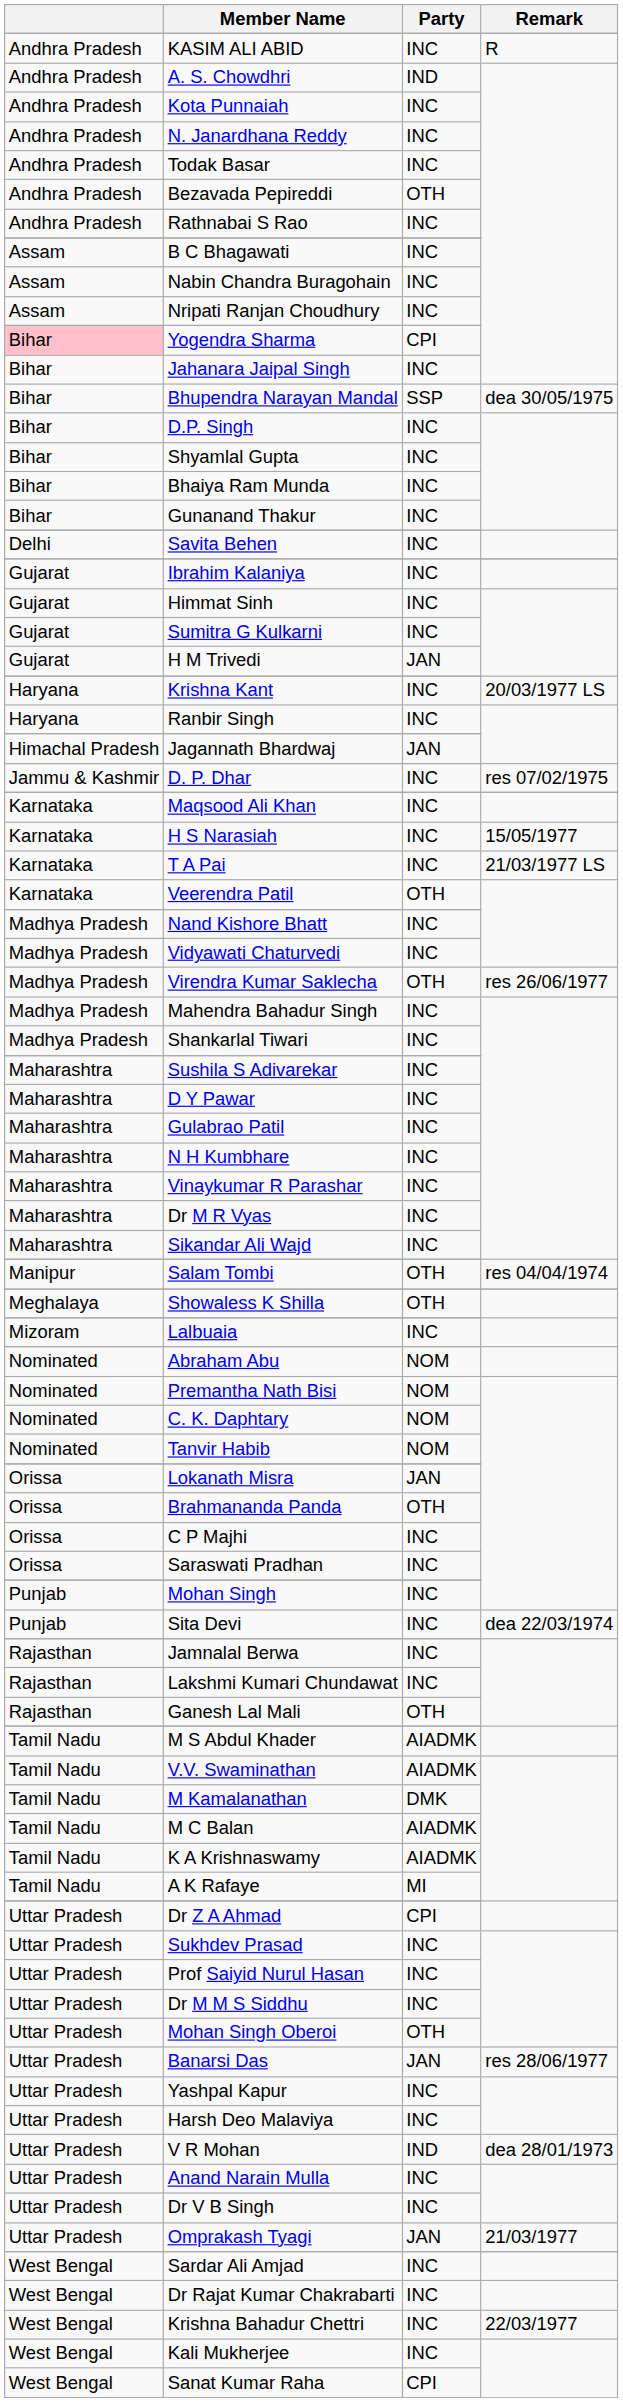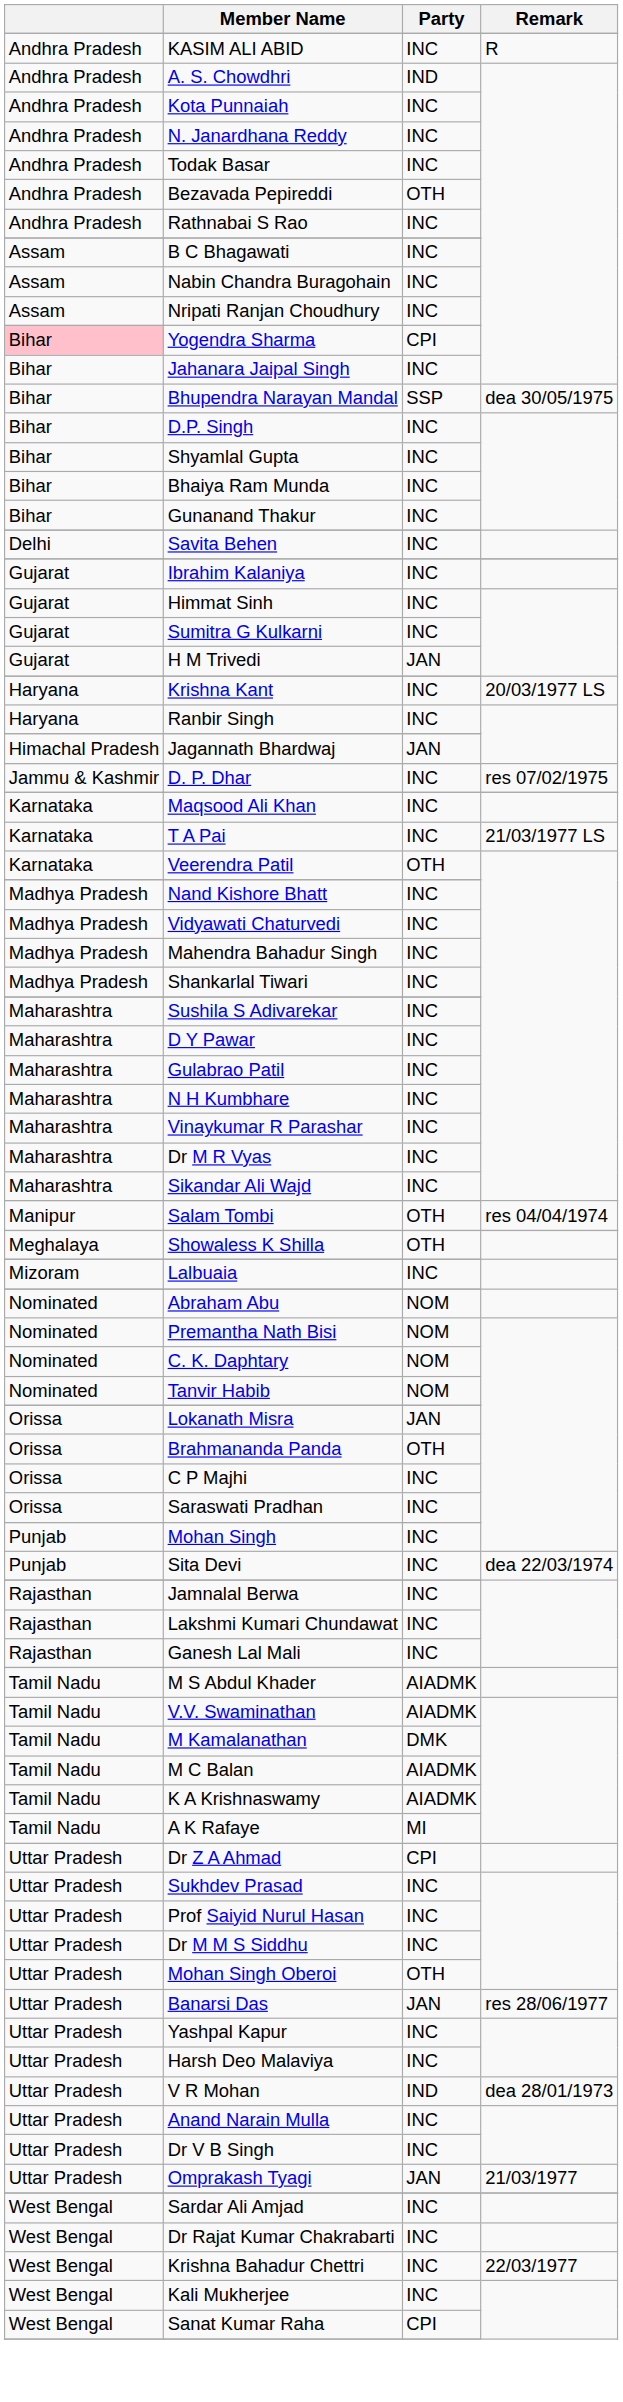 <table class="wikitable sortable">
 <tr>
 <th></th>
 <th>Member Name</th>
 <th>Party</th>
 <th>Remark</th>
 </tr>
 <tr>
 </tr>
 <tr>
 <td>Andhra Pradesh</td>
 <td>KASIM ALI ABID</td>
 <td>INC</td>
 <td>R</td>
 </tr>
 <tr>
 <td>Andhra Pradesh</td>
 <td><a href='#'>A. S. Chowdhri</a></td>
 <td>IND</td>
 </tr>
 <tr>
 <td>Andhra Pradesh</td>
 <td><a href='#'>Kota Punnaiah</a></td>
 <td>INC</td>
 </tr>
 <tr>
 <td>Andhra Pradesh</td>
 <td><a href='#'>N. Janardhana Reddy</a></td>
 <td>INC</td>
 </tr>
 <tr>
 <td>Andhra Pradesh</td>
 <td>Todak Basar</td>
 <td>INC</td>
 </tr>
 <tr>
 <td>Andhra Pradesh</td>
 <td>Bezavada Pepireddi</td>
 <td>OTH</td>
 </tr>
 <tr>
 <td>Andhra Pradesh</td>
 <td>Rathnabai S Rao</td>
 <td>INC</td>
 </tr>
 <tr>
 </tr>
 <tr>
 <td>Assam</td>
 <td>B C Bhagawati</td>
 <td>INC</td>
 </tr>
 <tr>
 <td>Assam</td>
 <td>Nabin Chandra Buragohain</td>
 <td>INC</td>
 </tr>
 <tr>
 <td>Assam</td>
 <td>Nripati Ranjan Choudhury</td>
 <td>INC</td>
 </tr>
 <tr>
 </tr>
 <tr>
 <td style="background: pink;">Bihar</td>
 <td><a href='#'>Yogendra Sharma</a></td>
 <td>CPI</td>
 </tr>
 <tr>
 <td>Bihar</td>
 <td><a href='#'>Jahanara Jaipal Singh</a></td>
 <td>INC</td>
 </tr>
 <tr>
 <td>Bihar</td>
 <td><a href='#'>Bhupendra Narayan Mandal</a></td>
 <td>SSP</td>
 <td>dea 30/05/1975</td>
 </tr>
 <tr>
 <td>Bihar</td>
 <td><a href='#'>D.P. Singh</a></td>
 <td>INC</td>
 </tr>
 <tr>
 <td>Bihar</td>
 <td>Shyamlal Gupta</td>
 <td>INC</td>
 </tr>
 <tr>
 <td>Bihar</td>
 <td>Bhaiya Ram Munda</td>
 <td>INC</td>
 </tr>
 <tr>
 <td>Bihar</td>
 <td>Gunanand Thakur</td>
 <td>INC</td>
 </tr>
 <tr>
 </tr>
 <tr>
 <td>Delhi</td>
 <td><a href='#'>Savita Behen</a></td>
 <td>INC</td>
 <td></td>
 </tr>
 <tr>
 </tr>
 <tr>
 <td>Gujarat</td>
 <td><a href='#'>Ibrahim Kalaniya</a></td>
 <td>INC</td>
 <td></td>
 </tr>
 <tr>
 <td>Gujarat</td>
 <td>Himmat Sinh</td>
 <td>INC</td>
 </tr>
 <tr>
 <td>Gujarat</td>
 <td><a href='#'>Sumitra G Kulkarni</a></td>
 <td>INC</td>
 </tr>
 <tr>
 <td>Gujarat</td>
 <td>H M Trivedi</td>
 <td>JAN</td>
 </tr>
 <tr>
 </tr>
 <tr>
 <td>Haryana</td>
 <td><a href='#'>Krishna Kant </a></td>
 <td>INC</td>
 <td>20/03/1977 LS</td>
 </tr>
 <tr>
 <td>Haryana</td>
 <td>Ranbir Singh</td>
 <td>INC</td>
 </tr>
 <tr>
 </tr>
 <tr>
 <td>Himachal Pradesh</td>
 <td>Jagannath Bhardwaj</td>
 <td>JAN</td>
 </tr>
 <tr>
 </tr>
 <tr>
 <td>Jammu & Kashmir</td>
 <td><a href='#'>D. P. Dhar</a></td>
 <td>INC</td>
 <td>res 07/02/1975</td>
 </tr>
 <tr>
 </tr>
 <tr>
 <td>Karnataka</td>
 <td><a href='#'>Maqsood Ali Khan</a></td>
 <td>INC</td>
 <td></td>
 </tr>
 <tr>
 <td>Karnataka</td>
-<td><a href='#'>H S Narasiah</a></td>
-<td>INC</td>
-<td>15/05/1977</td>
-</tr>
-<tr>
-<td>Karnataka</td>
 <td><a href='#'>T A Pai</a></td>
 <td>INC</td>
 <td>21/03/1977 LS</td>
 </tr>
 <tr>
 <td>Karnataka</td>
 <td><a href='#'>Veerendra Patil</a></td>
 <td>OTH</td>
 </tr>
 <tr>
 </tr>
 <tr>
 <td>Madhya Pradesh</td>
 <td><a href='#'>Nand Kishore Bhatt</a></td>
 <td>INC</td>
 </tr>
 <tr>
 <td>Madhya Pradesh</td>
 <td><a href='#'>Vidyawati Chaturvedi</a></td>
 <td>INC</td>
-</tr>
-<tr>
-<td>Madhya Pradesh</td>
-<td><a href='#'>Virendra Kumar Saklecha</a></td>
-<td>OTH</td>
-<td>res 26/06/1977</td>
 </tr>
 <tr>
 <td>Madhya Pradesh</td>
 <td>Mahendra Bahadur Singh</td>
 <td>INC</td>
 </tr>
 <tr>
 <td>Madhya Pradesh</td>
 <td>Shankarlal Tiwari</td>
 <td>INC</td>
 </tr>
 <tr>
 </tr>
 <tr>
 <td>Maharashtra</td>
 <td><a href='#'>Sushila S Adivarekar</a></td>
 <td>INC</td>
 </tr>
 <tr>
 <td>Maharashtra</td>
 <td><a href='#'>D Y Pawar</a></td>
 <td>INC</td>
 </tr>
 <tr>
 <td>Maharashtra</td>
 <td><a href='#'>Gulabrao Patil</a></td>
 <td>INC</td>
 </tr>
 <tr>
 <td>Maharashtra</td>
 <td><a href='#'>N H Kumbhare</a></td>
 <td>INC</td>
 </tr>
 <tr>
 <td>Maharashtra</td>
 <td><a href='#'>Vinaykumar R Parashar</a></td>
 <td>INC</td>
 </tr>
 <tr>
 <td>Maharashtra</td>
 <td>Dr <a href='#'>M R Vyas</a></td>
 <td>INC</td>
 </tr>
 <tr>
 <td>Maharashtra</td>
 <td><a href='#'>Sikandar Ali Wajd</a></td>
 <td>INC</td>
 </tr>
 <tr>
 </tr>
 <tr>
 <td>Manipur</td>
 <td><a href='#'>Salam Tombi</a></td>
 <td>OTH</td>
 <td>res 04/04/1974</td>
 </tr>
 <tr>
 </tr>
 <tr>
 <td>Meghalaya</td>
 <td><a href='#'>Showaless K Shilla</a></td>
 <td>OTH</td>
 <td></td>
 </tr>
 <tr>
 </tr>
 <tr>
 <td>Mizoram</td>
 <td><a href='#'>Lalbuaia</a></td>
 <td>INC</td>
 </tr>
 <tr>
 </tr>
 <tr>
 <td>Nominated</td>
 <td><a href='#'>Abraham Abu</a></td>
 <td>NOM</td>
 <td></td>
 </tr>
 <tr>
 <td>Nominated</td>
 <td><a href='#'>Premantha Nath Bisi</a></td>
 <td>NOM</td>
 </tr>
 <tr>
 <td>Nominated</td>
 <td><a href='#'>C. K. Daphtary</a></td>
 <td>NOM</td>
 </tr>
 <tr>
 <td>Nominated</td>
 <td><a href='#'>Tanvir Habib</a></td>
 <td>NOM</td>
 </tr>
 <tr>
 </tr>
 <tr>
 <td>Orissa</td>
 <td><a href='#'>Lokanath Misra</a></td>
 <td>JAN</td>
 </tr>
 <tr>
 <td>Orissa</td>
 <td><a href='#'>Brahmananda Panda</a></td>
 <td>OTH</td>
 </tr>
 <tr>
 <td>Orissa</td>
 <td>C P Majhi</td>
 <td>INC</td>
 </tr>
 <tr>
 <td>Orissa</td>
 <td>Saraswati Pradhan</td>
 <td>INC</td>
 </tr>
 <tr>
 </tr>
 <tr>
 <td>Punjab</td>
 <td><a href='#'>Mohan Singh</a></td>
 <td>INC</td>
 </tr>
 <tr>
 <td>Punjab</td>
 <td>Sita Devi</td>
 <td>INC</td>
 <td>dea 22/03/1974</td>
 </tr>
 <tr>
 </tr>
 <tr>
 <td>Rajasthan</td>
 <td>Jamnalal Berwa</td>
 <td>INC</td>
 </tr>
 <tr>
 <td>Rajasthan</td>
 <td>Lakshmi Kumari Chundawat</td>
 <td>INC</td>
 </tr>
 <tr>
 <td>Rajasthan</td>
 <td>Ganesh Lal Mali</td>
-<td>OTH</td>
+<td>INC</td>
 </tr>
 <tr>
 </tr>
 <tr>
 <td>Tamil Nadu</td>
 <td>M S Abdul Khader</td>
 <td>AIADMK</td>
 <td></td>
 </tr>
 <tr>
 <td>Tamil Nadu</td>
 <td><a href='#'>V.V. Swaminathan</a></td>
 <td>AIADMK</td>
 </tr>
 <tr>
 <td>Tamil Nadu</td>
 <td><a href='#'>M Kamalanathan</a></td>
 <td>DMK</td>
 </tr>
 <tr>
 <td>Tamil Nadu</td>
 <td>M C Balan</td>
 <td>AIADMK</td>
 </tr>
 <tr>
 <td>Tamil Nadu</td>
 <td>K A Krishnaswamy</td>
 <td>AIADMK</td>
 </tr>
 <tr>
 <td>Tamil Nadu</td>
 <td>A K Rafaye</td>
 <td>MI</td>
 </tr>
 <tr>
 </tr>
 <tr>
 <td>Uttar Pradesh</td>
 <td>Dr <a href='#'>Z A Ahmad</a></td>
 <td>CPI</td>
 <td></td>
 </tr>
 <tr>
 <td>Uttar Pradesh</td>
 <td><a href='#'>Sukhdev Prasad</a></td>
 <td>INC</td>
 </tr>
 <tr>
 <td>Uttar Pradesh</td>
 <td>Prof <a href='#'>Saiyid Nurul Hasan</a></td>
 <td>INC</td>
 </tr>
 <tr>
 <td>Uttar Pradesh</td>
 <td>Dr <a href='#'>M M S Siddhu</a></td>
 <td>INC</td>
 </tr>
 <tr>
 <td>Uttar Pradesh</td>
 <td><a href='#'>Mohan Singh Oberoi</a></td>
 <td>OTH</td>
 </tr>
 <tr>
 <td>Uttar Pradesh</td>
 <td><a href='#'>Banarsi Das</a></td>
 <td>JAN</td>
 <td>res 28/06/1977</td>
 </tr>
 <tr>
 <td>Uttar Pradesh</td>
 <td>Yashpal Kapur</td>
 <td>INC</td>
 </tr>
 <tr>
 <td>Uttar Pradesh</td>
 <td>Harsh Deo Malaviya</td>
 <td>INC</td>
 </tr>
 <tr>
 <td>Uttar Pradesh</td>
 <td>V R Mohan</td>
 <td>IND</td>
 <td>dea 28/01/1973</td>
 </tr>
 <tr>
 <td>Uttar Pradesh</td>
 <td><a href='#'>Anand Narain Mulla</a></td>
 <td>INC</td>
 </tr>
 <tr>
 <td>Uttar Pradesh</td>
 <td>Dr V B Singh</td>
 <td>INC</td>
 </tr>
 <tr>
 <td>Uttar Pradesh</td>
 <td><a href='#'>Omprakash Tyagi</a></td>
 <td>JAN</td>
 <td>21/03/1977</td>
 </tr>
 <tr>
 </tr>
 <tr>
 <td>West Bengal</td>
 <td>Sardar Ali Amjad</td>
 <td>INC</td>
 <td></td>
 </tr>
 <tr>
 <td>West Bengal</td>
 <td>Dr Rajat Kumar Chakrabarti</td>
 <td>INC</td>
 </tr>
 <tr>
 <td>West Bengal</td>
 <td>Krishna Bahadur Chettri</td>
 <td>INC</td>
 <td>22/03/1977</td>
 </tr>
 <tr>
 <td>West Bengal</td>
 <td>Kali Mukherjee</td>
 <td>INC</td>
 </tr>
 <tr>
 <td>West Bengal</td>
 <td>Sanat Kumar Raha</td>
 <td>CPI</td>
 </tr>
 <tr>
 </tr>
 <tr>
 </tr>
 </table>
